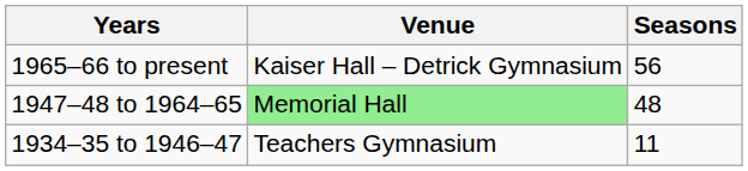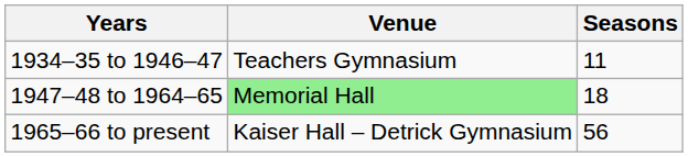 <table class="wikitable">
 <tr>
 <th>Years</th>
 <th>Venue</th>
 <th>Seasons</th>
 </tr>
 <tr>
+<td>1934–35 to 1946–47</td>
+<td>Teachers Gymnasium</td>
+<td>11</td>
+</tr>
+<tr>
+<td>1947–48 to 1964–65</td>
+<td style="background: lightgreen;">Memorial Hall</td>
+<td>18</td>
+</tr>
+<tr>
 <td>1965–66 to present</td>
 <td>Kaiser Hall – Detrick Gymnasium</td>
 <td>56</td>
 </tr>
-<tr>
-<td>1947–48 to 1964–65</td>
-<td style="background: lightgreen;">Memorial Hall</td>
-<td>48</td>
-</tr>
-<tr>
-<td>1934–35 to 1946–47</td>
-<td>Teachers Gymnasium</td>
-<td>11</td>
-</tr>
 </table>
